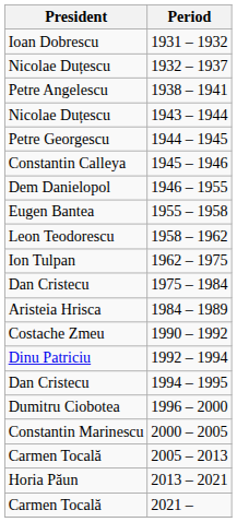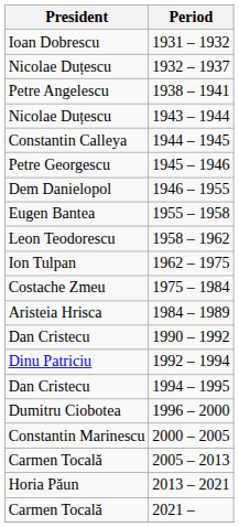 <table class="wikitable">
 <tr class="hintergrundfarbe">
 <th>President</th>
 <th>Period</th>
 </tr>
 <tr>
 <td>Ioan Dobrescu</td>
 <td>1931 – 1932</td>
 </tr>
 <tr>
 <td>Nicolae Duțescu</td>
 <td>1932 – 1937</td>
 </tr>
 <tr>
 <td>Petre Angelescu</td>
 <td>1938 – 1941</td>
 </tr>
 <tr>
 <td>Nicolae Duțescu</td>
 <td>1943 – 1944</td>
 </tr>
 <tr>
-<td>Petre Georgescu</td>
+<td>Constantin Calleya</td>
 <td>1944 – 1945</td>
 </tr>
 <tr>
-<td>Constantin Calleya</td>
+<td>Petre Georgescu</td>
 <td>1945 – 1946</td>
 </tr>
 <tr>
 <td>Dem Danielopol</td>
 <td>1946 – 1955</td>
 </tr>
 <tr>
 <td>Eugen Bantea</td>
 <td>1955 – 1958</td>
 </tr>
 <tr>
 <td>Leon Teodorescu</td>
 <td>1958 – 1962</td>
 </tr>
 <tr>
 <td>Ion Tulpan</td>
 <td>1962 – 1975</td>
 </tr>
 <tr>
-<td>Dan Cristecu</td>
+<td>Costache Zmeu</td>
 <td>1975 – 1984</td>
 </tr>
 <tr>
 <td>Aristeia Hrisca</td>
 <td>1984 – 1989</td>
 </tr>
 <tr>
-<td>Costache Zmeu</td>
+<td>Dan Cristecu</td>
 <td>1990 – 1992</td>
 </tr>
 <tr>
 <td><a href='#'>Dinu Patriciu</a></td>
 <td>1992 – 1994</td>
 </tr>
 <tr>
 <td>Dan Cristecu</td>
 <td>1994 – 1995</td>
 </tr>
 <tr>
 <td>Dumitru Ciobotea</td>
 <td>1996 – 2000</td>
 </tr>
 <tr>
 <td>Constantin Marinescu</td>
 <td>2000 – 2005</td>
 </tr>
 <tr>
 <td>Carmen Tocală</td>
 <td>2005 – 2013</td>
 </tr>
 <tr>
 <td>Horia Păun</td>
 <td>2013 – 2021</td>
 </tr>
 <tr>
 <td>Carmen Tocală</td>
 <td>2021 –</td>
 </tr>
 <tr>
 </tr>
 </table>
